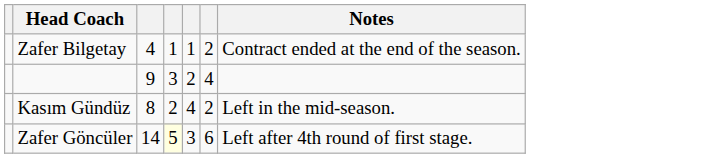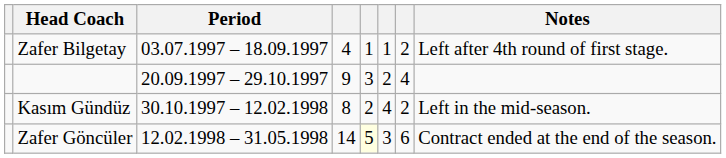 <table class="wikitable" style="text-align: left;">
 <tr>
 <th></th>
 <th>Head Coach</th>
+<th>Period</th>
 <th></th>
 <th></th>
 <th></th>
 <th></th>
 <th>Notes</th>
 </tr>
 <tr>
 <td></td>
 <td>Zafer Bilgetay</td>
+<td>03.07.1997 – 18.09.1997</td>
 <td align="center">4</td>
 <td align="center">1</td>
 <td align="center">1</td>
 <td align="center">2</td>
-<td>Contract ended at the end of the season.</td>
+<td>Left after 4th round of first stage.</td>
 </tr>
 <tr>
 <td></td>
 <td></td>
+<td>20.09.1997 – 29.10.1997</td>
 <td align="center">9</td>
 <td align="center">3</td>
 <td align="center">2</td>
 <td align="center">4</td>
 <td></td>
 </tr>
 <tr>
 <td></td>
 <td>Kasım Gündüz</td>
+<td>30.10.1997 – 12.02.1998</td>
 <td align="center">8</td>
 <td align="center">2</td>
 <td align="center">4</td>
 <td align="center">2</td>
 <td>Left in the mid-season.</td>
 </tr>
 <tr>
 <td></td>
 <td>Zafer Göncüler</td>
+<td>12.02.1998 – 31.05.1998</td>
 <td align="center">14</td>
 <td align="center" style="background: lightyellow;">5</td>
 <td align="center">3</td>
 <td align="center">6</td>
-<td>Left after 4th round of first stage.</td>
+<td>Contract ended at the end of the season.</td>
 </tr>
 </table>
